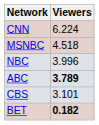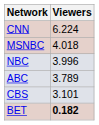 <table class="wikitable">
 <tr>
 <th>Network</th>
 <th>Viewers<br></th>
 </tr>
 <tr style="background:#e5d1cb;">
 <td><a href='#'>CNN</a></td>
 <td>6.224</td>
 </tr>
 <tr style="background:#e5d1cb;">
 <td><a href='#'>MSNBC</a></td>
-<td>4.518</td>
+<td>4.018</td>
 </tr>
 <tr style="background:#dfe2e9;">
 <td><a href='#'>NBC</a></td>
 <td>3.996</td>
 </tr>
 <tr style="background:#dfe2e9;">
 <td><a href='#'>ABC</a></td>
-<td><strong>3.789</strong></td>
+<td>3.789</td>
 </tr>
 <tr style="background:#dfe2e9;">
 <td><a href='#'>CBS</a></td>
 <td>3.101</td>
 </tr>
 <tr style="background:#e5d1cb;">
 <td><a href='#'>BET</a></td>
 <td><strong>0.182</strong></td>
 </tr>
 </table>
